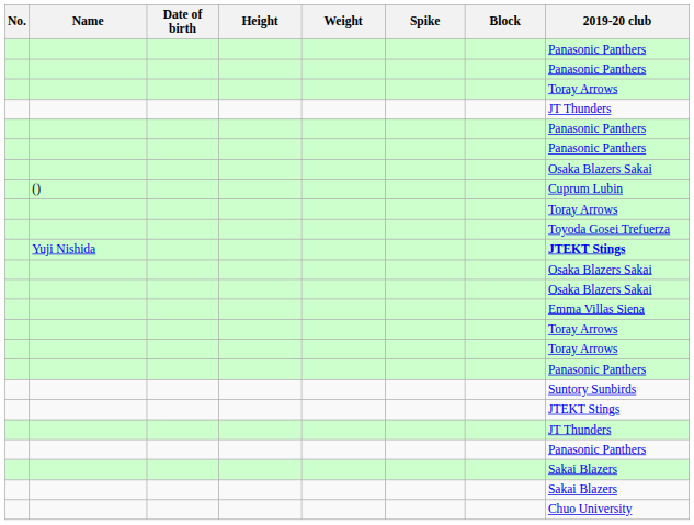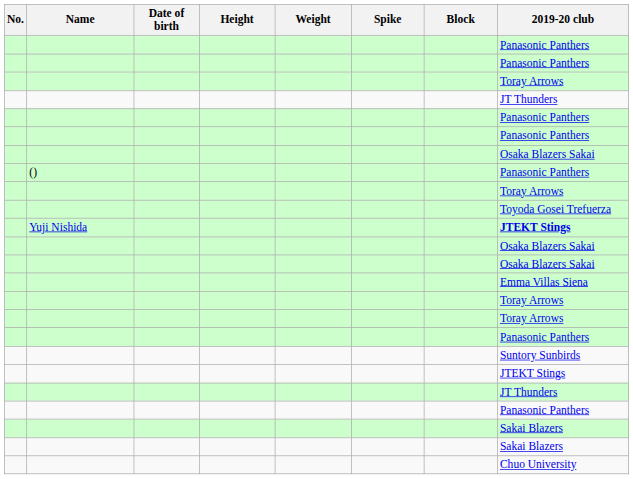 <table class="wikitable sortable" style="font-size:100%; text-align:center;">
 <tr>
 <th>No.</th>
 <th style="width:14em">Name</th>
 <th style="width:8em">Date of birth</th>
 <th style="width:9em">Height</th>
 <th style="width:9em">Weight</th>
 <th style="width:9em">Spike</th>
 <th style="width:9em">Block</th>
 <th style="width:17em">2019-20 club</th>
 </tr>
 <tr bgcolor=#ccffcc>
 <td></td>
 <td style="text-align:left;"></td>
 <td style="text-align:right;"></td>
 <td></td>
 <td></td>
 <td></td>
 <td></td>
 <td style="text-align:left;"> <a href='#'>Panasonic Panthers</a></td>
 </tr>
 <tr bgcolor=#ccffcc>
 <td></td>
 <td style="text-align:left;"></td>
 <td style="text-align:right;"></td>
 <td></td>
 <td></td>
 <td></td>
 <td></td>
 <td style="text-align:left;"> <a href='#'>Panasonic Panthers</a></td>
 </tr>
 <tr bgcolor=#ccffcc>
 <td></td>
 <td style="text-align:left;"></td>
 <td style="text-align:right;"></td>
 <td></td>
 <td></td>
 <td></td>
 <td></td>
 <td style="text-align:left;"> <a href='#'>Toray Arrows</a></td>
 </tr>
 <tr>
 <td></td>
 <td style="text-align:left;"></td>
 <td style="text-align:right;"></td>
 <td></td>
 <td></td>
 <td></td>
 <td></td>
 <td style="text-align:left;"> <a href='#'>JT Thunders</a></td>
 </tr>
 <tr bgcolor=#ccffcc>
 <td></td>
 <td style="text-align:left;"></td>
 <td style="text-align:right;"></td>
 <td></td>
 <td></td>
 <td></td>
 <td></td>
 <td style="text-align:left;"> <a href='#'>Panasonic Panthers</a></td>
 </tr>
 <tr bgcolor=#ccffcc>
 <td></td>
 <td style="text-align:left;"></td>
 <td style="text-align:right;"></td>
 <td></td>
 <td></td>
 <td></td>
 <td></td>
 <td style="text-align:left;"> <a href='#'>Panasonic Panthers</a></td>
 </tr>
 <tr bgcolor=#ccffcc>
 <td></td>
 <td style="text-align:left;"></td>
 <td style="text-align:right;"></td>
 <td></td>
 <td></td>
 <td></td>
 <td></td>
 <td style="text-align:left;"> <a href='#'>Osaka Blazers Sakai</a></td>
 </tr>
 <tr bgcolor=#ccffcc>
 <td></td>
 <td style="text-align:left;"> ()</td>
 <td style="text-align:right;"></td>
 <td></td>
 <td></td>
 <td></td>
 <td></td>
-<td style="text-align:left;"> <a href='#'>Cuprum Lubin</a></td>
+<td style="text-align:left;"> <a href='#'>Panasonic Panthers</a></td>
 </tr>
 <tr bgcolor=#ccffcc>
 <td></td>
 <td style="text-align:left;"></td>
 <td style="text-align:right;"></td>
 <td></td>
 <td></td>
 <td></td>
 <td></td>
 <td style="text-align:left;"> <a href='#'>Toray Arrows</a></td>
 </tr>
 <tr bgcolor=#ccffcc>
 <td></td>
 <td style="text-align:left;"></td>
 <td style="text-align:right;"></td>
 <td></td>
 <td></td>
 <td></td>
 <td></td>
 <td style="text-align:left;"> <a href='#'>Toyoda Gosei Trefuerza</a></td>
 </tr>
 <tr bgcolor=#ccffcc>
 <td></td>
 <td style="text-align:left;"><a href='#'>Yuji Nishida</a></td>
 <td style="text-align:right;"></td>
 <td></td>
 <td></td>
 <td></td>
 <td></td>
 <td style="text-align:left;"><strong> <a href='#'>JTEKT Stings</a></strong></td>
 </tr>
 <tr bgcolor=#ccffcc>
 <td></td>
 <td style="text-align:left;"></td>
 <td style="text-align:right;"></td>
 <td></td>
 <td></td>
 <td></td>
 <td></td>
 <td style="text-align:left;"> <a href='#'>Osaka Blazers Sakai</a></td>
 </tr>
 <tr bgcolor=#ccffcc>
 <td></td>
 <td style="text-align:left;"></td>
 <td style="text-align:right;"></td>
 <td></td>
 <td></td>
 <td></td>
 <td></td>
 <td style="text-align:left;"> <a href='#'>Osaka Blazers Sakai</a></td>
 </tr>
 <tr bgcolor=#ccffcc>
 <td></td>
 <td style="text-align:left;"></td>
 <td style="text-align:right;"></td>
 <td></td>
 <td></td>
 <td></td>
 <td></td>
 <td style="text-align:left;"> <a href='#'>Emma Villas Siena</a></td>
 </tr>
 <tr bgcolor=#ccffcc>
 <td></td>
 <td style="text-align:left;"></td>
 <td style="text-align:right;"></td>
 <td></td>
 <td></td>
 <td></td>
 <td></td>
 <td style="text-align:left;"> <a href='#'>Toray Arrows</a></td>
 </tr>
 <tr bgcolor=#ccffcc>
 <td></td>
 <td style="text-align:left;"></td>
 <td style="text-align:right;"></td>
 <td></td>
 <td></td>
 <td></td>
 <td></td>
 <td style="text-align:left;"> <a href='#'>Toray Arrows</a></td>
 </tr>
 <tr bgcolor=#ccffcc>
 <td></td>
 <td style="text-align:left;"></td>
 <td style="text-align:right;"></td>
 <td></td>
 <td></td>
 <td></td>
 <td></td>
 <td style="text-align:left;"> <a href='#'>Panasonic Panthers</a></td>
 </tr>
 <tr>
 <td></td>
 <td style="text-align:left;"></td>
 <td style="text-align:right;"></td>
 <td></td>
 <td></td>
 <td></td>
 <td></td>
 <td style="text-align:left;"> <a href='#'>Suntory Sunbirds</a></td>
 </tr>
 <tr>
 <td></td>
 <td style="text-align:left;"></td>
 <td style="text-align:right;"></td>
 <td></td>
 <td></td>
 <td></td>
 <td></td>
 <td style="text-align:left;"> <a href='#'>JTEKT Stings</a></td>
 </tr>
 <tr bgcolor=#ccffcc>
 <td></td>
 <td style="text-align:left;"></td>
 <td style="text-align:right;"></td>
 <td></td>
 <td></td>
 <td></td>
 <td></td>
 <td style="text-align:left;"> <a href='#'>JT Thunders</a></td>
 </tr>
 <tr>
 <td></td>
 <td style="text-align:left;"></td>
 <td style="text-align:right;"></td>
 <td></td>
 <td></td>
 <td></td>
 <td></td>
 <td style="text-align:left;"> <a href='#'>Panasonic Panthers</a></td>
 </tr>
 <tr bgcolor=#ccffcc>
 <td></td>
 <td style="text-align:left;"></td>
 <td style="text-align:right;"></td>
 <td></td>
 <td></td>
 <td></td>
 <td></td>
 <td style="text-align:left;"> <a href='#'>Sakai Blazers</a></td>
 </tr>
 <tr>
 <td></td>
 <td style="text-align:left;"></td>
 <td style="text-align:right;"></td>
 <td></td>
 <td></td>
 <td></td>
 <td></td>
 <td style="text-align:left;"> <a href='#'>Sakai Blazers</a></td>
 </tr>
 <tr>
 <td></td>
 <td style="text-align:left;"></td>
 <td style="text-align:right;"></td>
 <td></td>
 <td></td>
 <td></td>
 <td></td>
 <td style="text-align:left;"> <a href='#'>Chuo University</a></td>
 </tr>
 </table>
